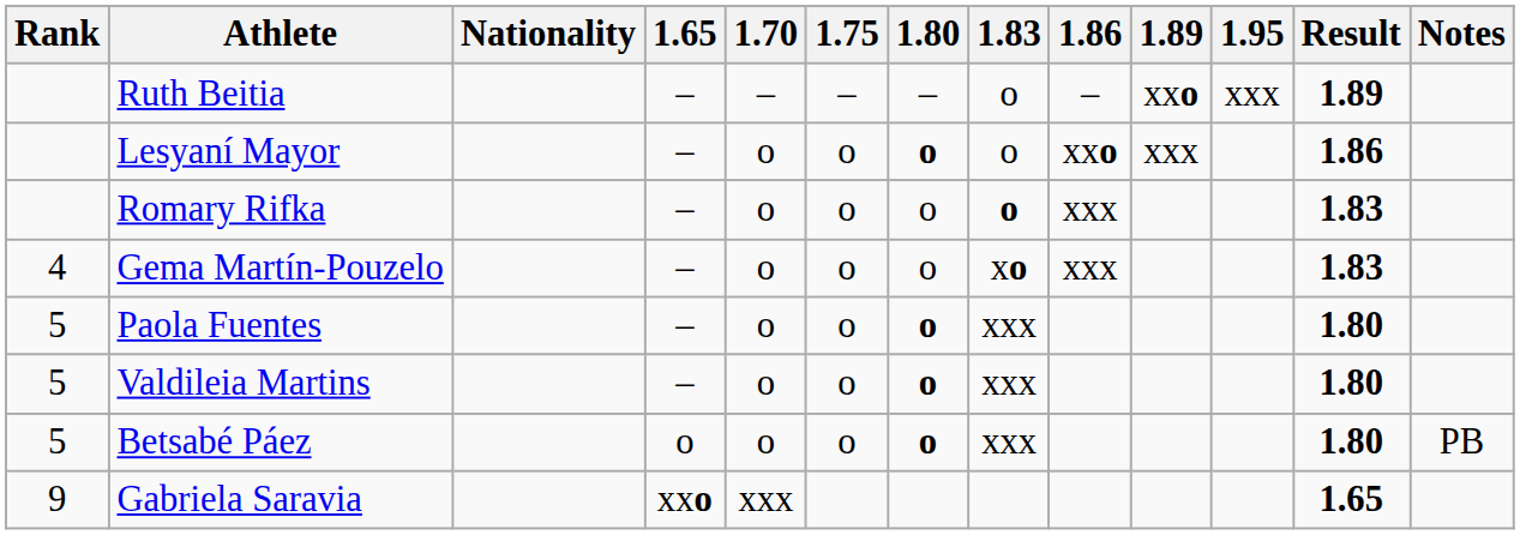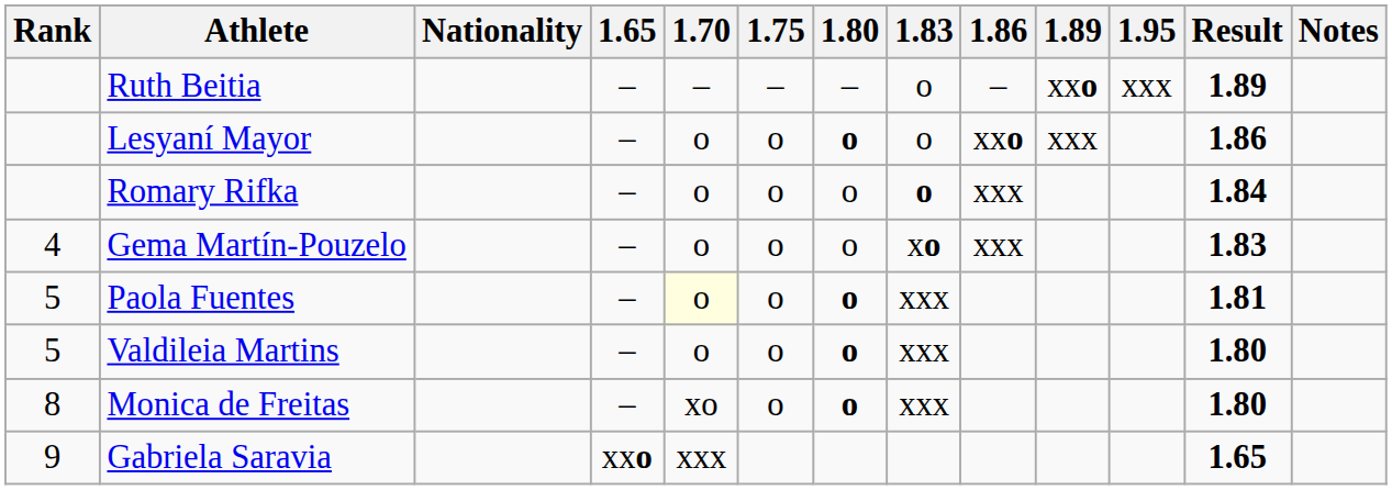 <table class="wikitable sortable" style="text-align:center">
 <tr>
 <th>Rank</th>
 <th>Athlete</th>
 <th>Nationality</th>
 <th>1.65</th>
 <th>1.70</th>
 <th>1.75</th>
 <th>1.80</th>
 <th>1.83</th>
 <th>1.86</th>
 <th>1.89</th>
 <th>1.95</th>
 <th>Result</th>
 <th>Notes</th>
 </tr>
 <tr>
 <td></td>
 <td align="left"><a href='#'>Ruth Beitia</a></td>
 <td align=left></td>
 <td>–</td>
 <td>–</td>
 <td>–</td>
 <td>–</td>
 <td>o</td>
 <td>–</td>
 <td>xx<strong>o</strong></td>
 <td>xxx</td>
 <td><strong>1.89</strong></td>
 <td></td>
 </tr>
 <tr>
 <td></td>
 <td align="left"><a href='#'>Lesyaní Mayor</a></td>
 <td align=left></td>
 <td>–</td>
 <td>o</td>
 <td>o</td>
 <td><strong>o</strong></td>
 <td>o</td>
 <td>xx<strong>o</strong></td>
 <td>xxx</td>
 <td></td>
 <td><strong>1.86</strong></td>
 <td></td>
 </tr>
 <tr>
 <td></td>
 <td align="left"><a href='#'>Romary Rifka</a></td>
 <td align=left></td>
 <td>–</td>
 <td>o</td>
 <td>o</td>
 <td>o</td>
 <td><strong>o</strong></td>
 <td>xxx</td>
 <td></td>
 <td></td>
-<td><strong>1.83</strong></td>
+<td><strong>1.84</strong></td>
 <td></td>
 </tr>
 <tr>
 <td>4</td>
 <td align="left"><a href='#'>Gema Martín-Pouzelo</a></td>
 <td align=left></td>
 <td>–</td>
 <td>o</td>
 <td>o</td>
 <td>o</td>
 <td>x<strong>o</strong></td>
 <td>xxx</td>
 <td></td>
 <td></td>
 <td><strong>1.83</strong></td>
 <td></td>
 </tr>
 <tr>
 <td>5</td>
 <td align="left"><a href='#'>Paola Fuentes</a></td>
 <td align=left></td>
 <td>–</td>
-<td>o</td>
+<td style="background: lightyellow;">o</td>
 <td>o</td>
 <td><strong>o</strong></td>
 <td>xxx</td>
 <td></td>
 <td></td>
 <td></td>
-<td><strong>1.80</strong></td>
+<td><strong>1.81</strong></td>
 <td></td>
 </tr>
 <tr>
 <td>5</td>
 <td align="left"><a href='#'>Valdileia Martins</a></td>
 <td align=left></td>
 <td>–</td>
 <td>o</td>
 <td>o</td>
 <td><strong>o</strong></td>
 <td>xxx</td>
 <td></td>
 <td></td>
 <td></td>
 <td><strong>1.80</strong></td>
 <td></td>
 </tr>
 <tr>
-<td>5</td>
-<td align="left"><a href='#'>Betsabé Páez</a></td>
+<td>8</td>
+<td align="left"><a href='#'>Monica de Freitas</a></td>
 <td align=left></td>
-<td>o</td>
-<td>o</td>
+<td>–</td>
+<td>xo</td>
 <td>o</td>
 <td><strong>o</strong></td>
 <td>xxx</td>
 <td></td>
 <td></td>
 <td></td>
 <td><strong>1.80</strong></td>
-<td>PB</td>
+<td></td>
 </tr>
 <tr>
 <td>9</td>
 <td align="left"><a href='#'>Gabriela Saravia</a></td>
 <td align=left></td>
 <td>xx<strong>o</strong></td>
 <td>xxx</td>
 <td></td>
 <td></td>
 <td></td>
 <td></td>
 <td></td>
 <td></td>
 <td><strong>1.65</strong></td>
 <td></td>
 </tr>
 </table>
